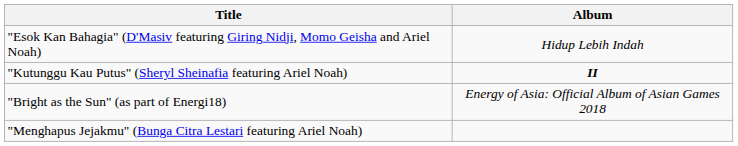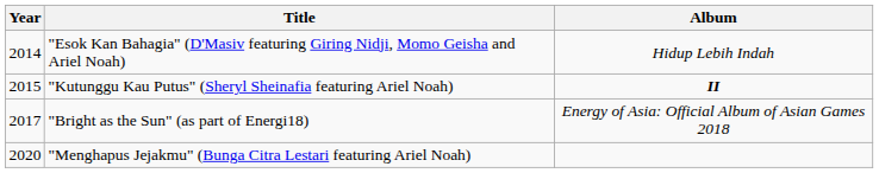 <table class="wikitable">
 <tr>
+<th>Year</th>
 <th>Title</th>
 <th>Album</th>
 </tr>
 <tr>
+<td>2014</td>
 <td>"Esok Kan Bahagia" (<a href='#'>D'Masiv</a> featuring <a href='#'>Giring Nidji</a>, <a href='#'>Momo Geisha</a> and Ariel Noah)</td>
 <td align="center"><em>Hidup Lebih Indah</em></td>
 </tr>
 <tr>
+<td>2015</td>
 <td>"Kutunggu Kau Putus" (<a href='#'>Sheryl Sheinafia</a> featuring Ariel Noah)</td>
 <td align="center"><strong><em>II</em></strong></td>
 </tr>
 <tr>
+<td>2017</td>
 <td>"Bright as the Sun" (as part of Energi18)</td>
 <td align="center"><em>Energy of Asia: Official Album of Asian Games 2018</em></td>
 </tr>
 <tr>
+<td>2020</td>
 <td>"Menghapus Jejakmu" (<a href='#'>Bunga Citra Lestari</a> featuring Ariel Noah)</td>
 <td></td>
 </tr>
 </table>
